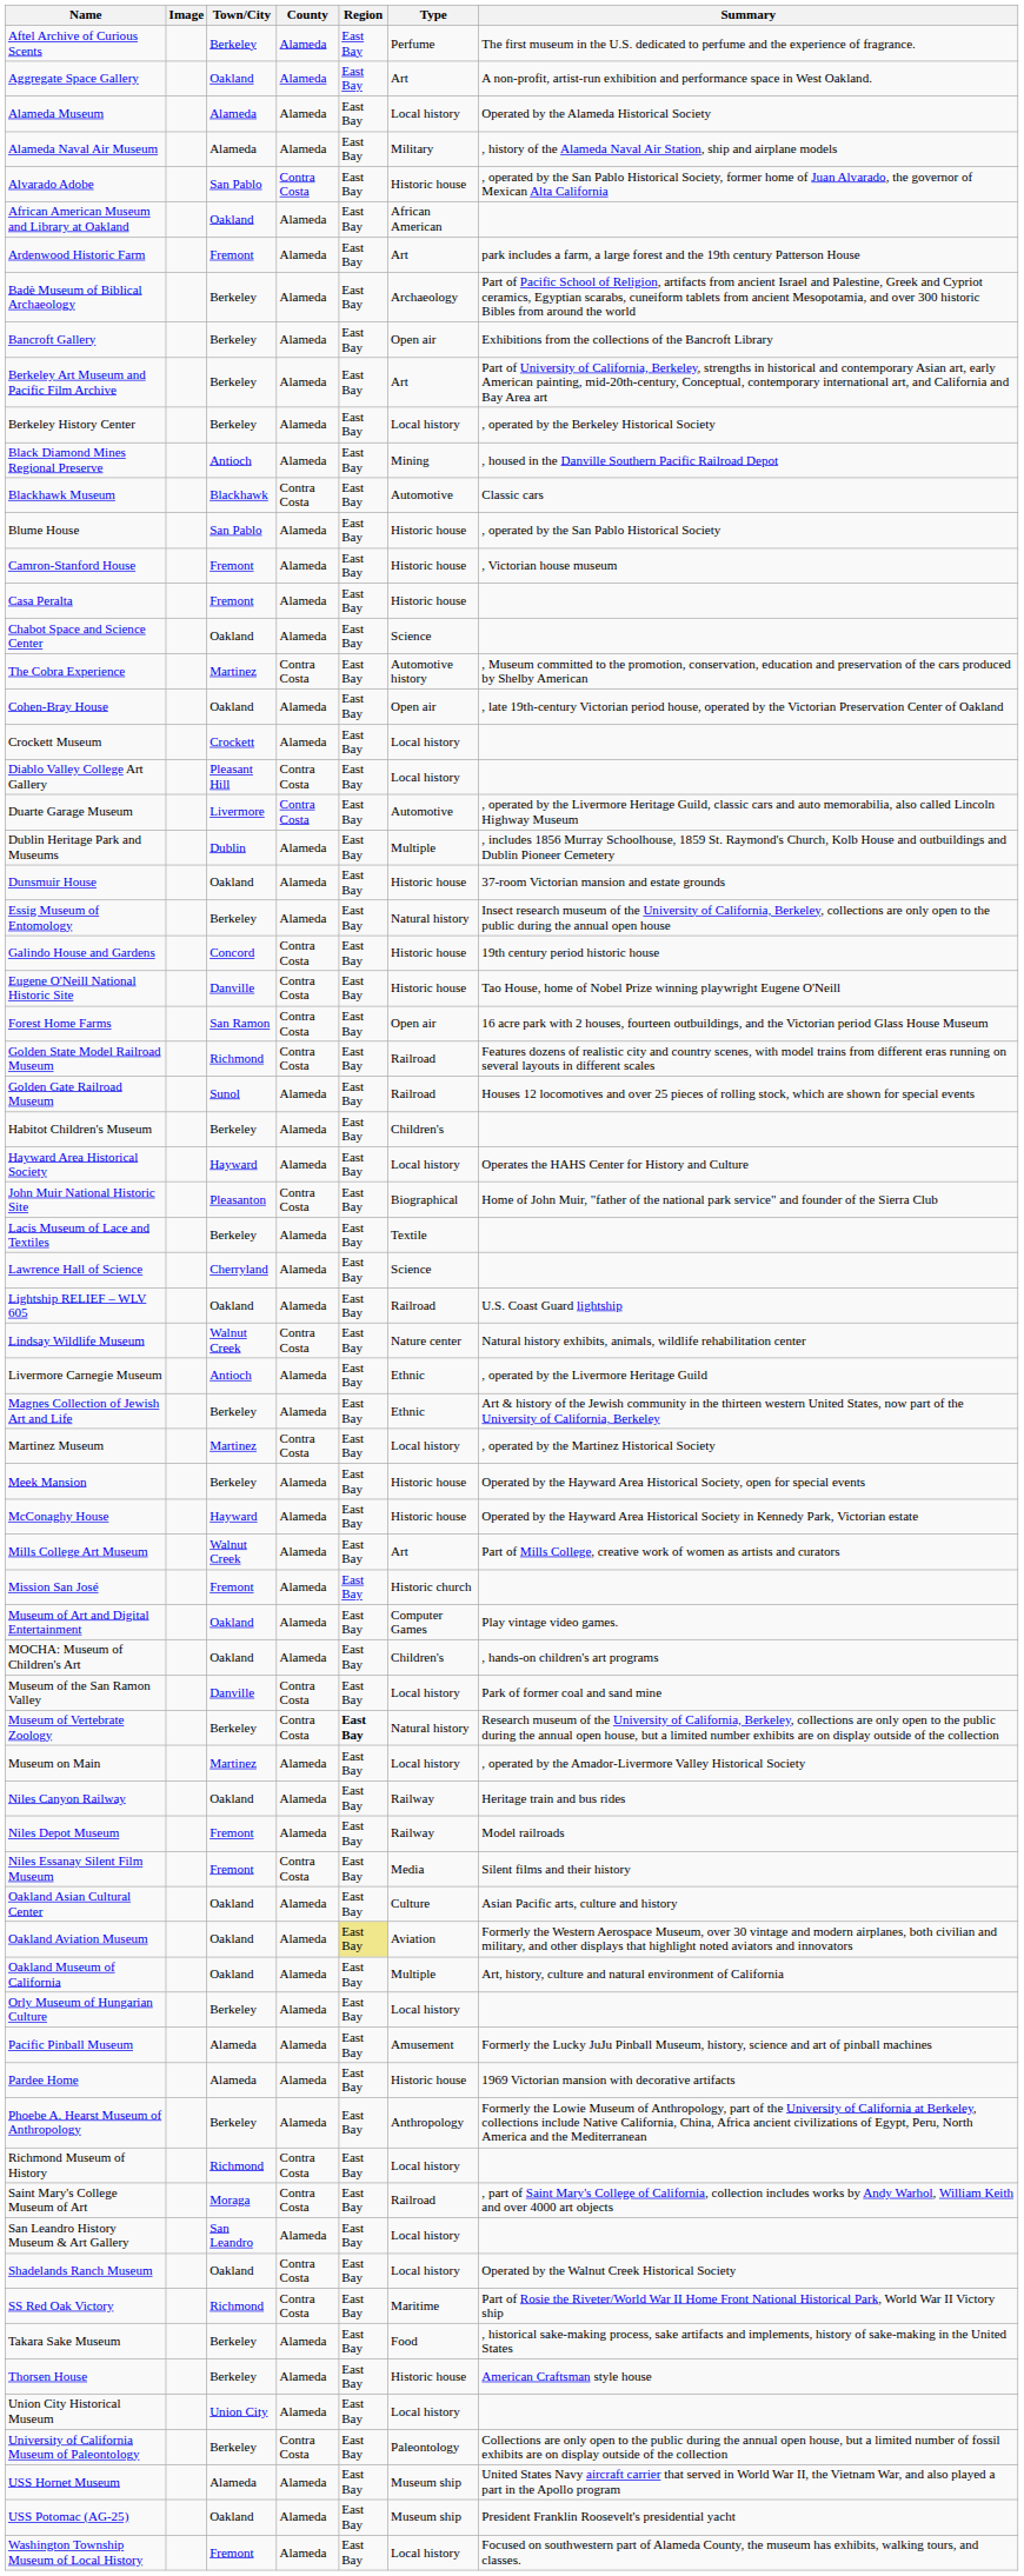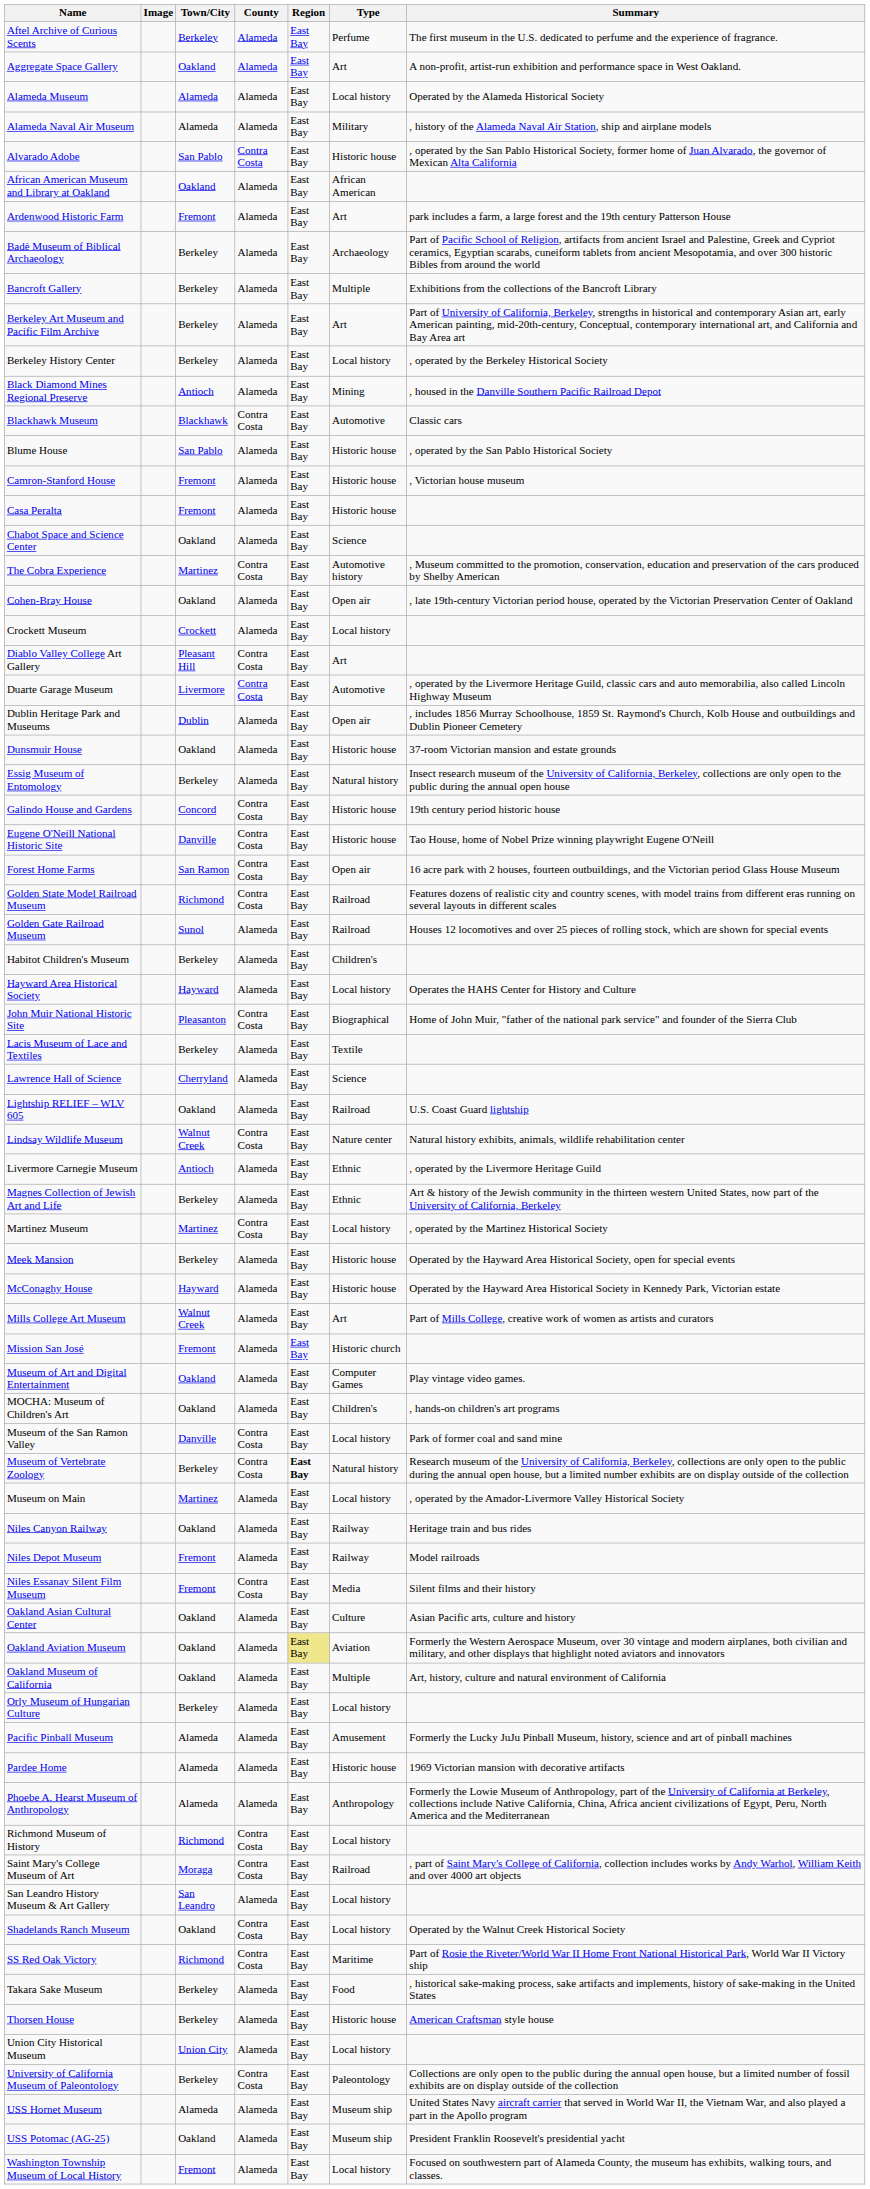 <table class="wikitable sortable">
 <tr>
 <th>Name</th>
 <th>Image</th>
 <th>Town/City</th>
 <th>County</th>
 <th>Region</th>
 <th>Type</th>
 <th>Summary</th>
 </tr>
 <tr>
 <td><a href='#'>Aftel Archive of Curious Scents</a></td>
 <td></td>
 <td><a href='#'>Berkeley</a></td>
 <td><a href='#'>Alameda</a></td>
 <td><a href='#'>East Bay</a></td>
 <td>Perfume</td>
 <td>The first museum in the U.S. dedicated to perfume and the experience of fragrance. </td>
 </tr>
 <tr>
 <td><a href='#'>Aggregate Space Gallery</a></td>
 <td></td>
 <td><a href='#'>Oakland</a></td>
 <td><a href='#'>Alameda</a></td>
 <td><a href='#'>East Bay</a></td>
 <td>Art</td>
 <td>A non-profit, artist-run exhibition and performance space in West Oakland. </td>
 </tr>
 <tr>
 <td><a href='#'>Alameda Museum</a></td>
 <td></td>
 <td><a href='#'>Alameda</a></td>
 <td>Alameda</td>
 <td>East Bay</td>
 <td>Local history</td>
 <td>Operated by the Alameda Historical Society</td>
 </tr>
 <tr>
 <td><a href='#'>Alameda Naval Air Museum</a></td>
 <td></td>
 <td>Alameda</td>
 <td>Alameda</td>
 <td>East Bay</td>
 <td>Military</td>
 <td>, history of the <a href='#'>Alameda Naval Air Station</a>, ship and airplane models</td>
 </tr>
 <tr>
 <td><a href='#'>Alvarado Adobe</a></td>
 <td></td>
 <td><a href='#'>San Pablo</a></td>
 <td><a href='#'>Contra Costa</a></td>
 <td>East Bay</td>
 <td>Historic house</td>
 <td>, operated by the San Pablo Historical Society, former home of <a href='#'>Juan Alvarado</a>, the governor of Mexican <a href='#'>Alta California</a></td>
 </tr>
 <tr>
 <td><a href='#'>African American Museum and Library at Oakland</a></td>
 <td></td>
 <td><a href='#'>Oakland</a></td>
 <td>Alameda</td>
 <td>East Bay</td>
 <td>African American</td>
 <td></td>
 </tr>
 <tr>
 <td><a href='#'>Ardenwood Historic Farm</a></td>
 <td></td>
 <td><a href='#'>Fremont</a></td>
 <td>Alameda</td>
 <td>East Bay</td>
 <td>Art</td>
 <td>park includes a farm, a large forest and the 19th century Patterson House</td>
 </tr>
 <tr>
 <td><a href='#'>Badè Museum of Biblical Archaeology</a></td>
 <td></td>
 <td>Berkeley</td>
 <td>Alameda</td>
 <td>East Bay</td>
 <td>Archaeology</td>
 <td>Part of <a href='#'>Pacific School of Religion</a>, artifacts from ancient Israel and Palestine, Greek and Cypriot ceramics, Egyptian scarabs, cuneiform tablets from ancient Mesopotamia, and over 300 historic Bibles from around the world</td>
 </tr>
 <tr>
 <td><a href='#'>Bancroft Gallery</a></td>
 <td></td>
 <td>Berkeley</td>
 <td>Alameda</td>
 <td>East Bay</td>
-<td>Open air</td>
+<td>Multiple</td>
 <td>Exhibitions from the collections of the Bancroft Library</td>
 </tr>
 <tr>
 <td><a href='#'>Berkeley Art Museum and Pacific Film Archive</a></td>
 <td></td>
 <td>Berkeley</td>
 <td>Alameda</td>
 <td>East Bay</td>
 <td>Art</td>
 <td>Part of <a href='#'>University of California, Berkeley</a>, strengths in historical and contemporary Asian art, early American painting, mid-20th-century, Conceptual, contemporary international art, and California and Bay Area art</td>
 </tr>
 <tr>
 <td>Berkeley History Center</td>
 <td></td>
 <td>Berkeley</td>
 <td>Alameda</td>
 <td>East Bay</td>
 <td>Local history</td>
 <td>, operated by the Berkeley Historical Society</td>
 </tr>
 <tr>
 <td><a href='#'>Black Diamond Mines Regional Preserve</a></td>
 <td></td>
 <td><a href='#'>Antioch</a></td>
 <td>Alameda</td>
 <td>East Bay</td>
 <td>Mining</td>
 <td>, housed in the <a href='#'>Danville Southern Pacific Railroad Depot</a></td>
 </tr>
 <tr>
 <td><a href='#'>Blackhawk Museum</a></td>
 <td></td>
 <td><a href='#'>Blackhawk</a></td>
 <td>Contra Costa</td>
 <td>East Bay</td>
 <td>Automotive</td>
 <td>Classic cars</td>
 </tr>
 <tr>
 <td>Blume House</td>
 <td></td>
 <td><a href='#'>San Pablo</a></td>
 <td>Alameda</td>
 <td>East Bay</td>
 <td>Historic house</td>
 <td>, operated by the San Pablo Historical Society</td>
 </tr>
 <tr>
 <td><a href='#'>Camron-Stanford House</a></td>
 <td></td>
 <td><a href='#'>Fremont</a></td>
 <td>Alameda</td>
 <td>East Bay</td>
 <td>Historic house</td>
 <td>, Victorian house museum</td>
 </tr>
 <tr>
 <td><a href='#'>Casa Peralta</a></td>
 <td></td>
 <td><a href='#'>Fremont</a></td>
 <td>Alameda</td>
 <td>East Bay</td>
 <td>Historic house</td>
 <td></td>
 </tr>
 <tr>
 <td><a href='#'>Chabot Space and Science Center</a></td>
 <td></td>
 <td>Oakland</td>
 <td>Alameda</td>
 <td>East Bay</td>
 <td>Science</td>
 <td></td>
 </tr>
 <tr>
 <td><a href='#'>The Cobra Experience</a></td>
 <td></td>
 <td><a href='#'>Martinez</a></td>
 <td>Contra Costa</td>
 <td>East Bay</td>
 <td>Automotive history</td>
 <td>, Museum committed to the promotion, conservation, education and preservation of the cars produced by Shelby American</td>
 </tr>
 <tr>
 <td><a href='#'>Cohen-Bray House</a></td>
 <td></td>
 <td>Oakland</td>
 <td>Alameda</td>
 <td>East Bay</td>
 <td>Open air</td>
 <td>, late 19th-century Victorian period house, operated by the Victorian Preservation Center of Oakland</td>
 </tr>
 <tr>
 <td>Crockett Museum</td>
 <td></td>
 <td><a href='#'>Crockett</a></td>
 <td>Alameda</td>
 <td>East Bay</td>
 <td>Local history</td>
 <td></td>
 </tr>
 <tr>
 <td><a href='#'>Diablo Valley College</a> Art Gallery</td>
 <td></td>
 <td><a href='#'>Pleasant Hill</a></td>
 <td>Contra Costa</td>
 <td>East Bay</td>
-<td>Local history</td>
+<td>Art</td>
 <td></td>
 </tr>
 <tr>
 <td>Duarte Garage Museum</td>
 <td></td>
 <td><a href='#'>Livermore</a></td>
 <td><a href='#'>Contra Costa</a></td>
 <td>East Bay</td>
 <td>Automotive</td>
 <td>, operated by the Livermore Heritage Guild, classic cars and auto memorabilia, also called Lincoln Highway Museum</td>
 </tr>
 <tr>
 <td>Dublin Heritage Park and Museums</td>
 <td></td>
 <td><a href='#'>Dublin</a></td>
 <td>Alameda</td>
 <td>East Bay</td>
-<td>Multiple</td>
+<td>Open air</td>
 <td>, includes 1856 Murray Schoolhouse, 1859 St. Raymond's Church, Kolb House and outbuildings and Dublin Pioneer Cemetery</td>
 </tr>
 <tr>
 <td><a href='#'>Dunsmuir House</a></td>
 <td></td>
 <td>Oakland</td>
 <td>Alameda</td>
 <td>East Bay</td>
 <td>Historic house</td>
 <td>37-room Victorian mansion and estate grounds</td>
 </tr>
 <tr>
 <td><a href='#'>Essig Museum of Entomology</a></td>
 <td></td>
 <td>Berkeley</td>
 <td>Alameda</td>
 <td>East Bay</td>
 <td>Natural history</td>
 <td>Insect research museum of the <a href='#'>University of California, Berkeley</a>, collections are only open to the public during the annual open house</td>
 </tr>
 <tr>
 <td><a href='#'>Galindo House and Gardens</a></td>
 <td></td>
 <td><a href='#'>Concord</a></td>
 <td>Contra Costa</td>
 <td>East Bay</td>
 <td>Historic house</td>
 <td>19th century period historic house</td>
 </tr>
 <tr>
 <td><a href='#'>Eugene O'Neill National Historic Site</a></td>
 <td></td>
 <td><a href='#'>Danville</a></td>
 <td>Contra Costa</td>
 <td>East Bay</td>
 <td>Historic house</td>
 <td> Tao House, home of Nobel Prize winning playwright Eugene O'Neill</td>
 </tr>
 <tr>
 <td><a href='#'>Forest Home Farms</a></td>
 <td></td>
 <td><a href='#'>San Ramon</a></td>
 <td>Contra Costa</td>
 <td>East Bay</td>
 <td>Open air</td>
 <td>16 acre park with 2 houses, fourteen outbuildings, and the Victorian period Glass House Museum</td>
 </tr>
 <tr>
 <td><a href='#'>Golden State Model Railroad Museum</a></td>
 <td></td>
 <td><a href='#'>Richmond</a></td>
 <td>Contra Costa</td>
 <td>East Bay</td>
 <td>Railroad</td>
 <td>Features dozens of realistic city and country scenes, with model trains from different eras running on several layouts in different scales</td>
 </tr>
 <tr>
 <td><a href='#'>Golden Gate Railroad Museum</a></td>
 <td></td>
 <td><a href='#'>Sunol</a></td>
 <td>Alameda</td>
 <td>East Bay</td>
 <td>Railroad</td>
 <td>Houses 12 locomotives and over 25 pieces of rolling stock, which are shown for special events</td>
 </tr>
 <tr>
 <td>Habitot Children's Museum</td>
 <td></td>
 <td>Berkeley</td>
 <td>Alameda</td>
 <td>East Bay</td>
 <td>Children's</td>
 <td></td>
 </tr>
 <tr>
 <td><a href='#'>Hayward Area Historical Society</a></td>
 <td></td>
 <td><a href='#'>Hayward</a></td>
 <td>Alameda</td>
 <td>East Bay</td>
 <td>Local history</td>
 <td>Operates the HAHS Center for History and Culture</td>
 </tr>
 <tr>
 <td><a href='#'>John Muir National Historic Site</a></td>
 <td></td>
 <td><a href='#'>Pleasanton</a></td>
 <td>Contra Costa</td>
 <td>East Bay</td>
 <td>Biographical</td>
 <td> Home of John Muir, "father of the national park service" and founder of the Sierra Club</td>
 </tr>
 <tr>
 <td><a href='#'>Lacis Museum of Lace and Textiles</a></td>
 <td></td>
 <td>Berkeley</td>
 <td>Alameda</td>
 <td>East Bay</td>
 <td>Textile</td>
 <td></td>
 </tr>
 <tr>
 <td><a href='#'>Lawrence Hall of Science</a></td>
 <td></td>
 <td><a href='#'>Cherryland</a></td>
 <td>Alameda</td>
 <td>East Bay</td>
 <td>Science</td>
 <td></td>
 </tr>
 <tr>
 <td><a href='#'>Lightship RELIEF – WLV 605</a></td>
 <td></td>
 <td>Oakland</td>
 <td>Alameda</td>
 <td>East Bay</td>
 <td>Railroad</td>
 <td>U.S. Coast Guard <a href='#'>lightship</a></td>
 </tr>
 <tr>
 <td><a href='#'>Lindsay Wildlife Museum</a></td>
 <td></td>
 <td><a href='#'>Walnut Creek</a></td>
 <td>Contra Costa</td>
 <td>East Bay</td>
 <td>Nature center</td>
 <td>Natural history exhibits, animals, wildlife rehabilitation center</td>
 </tr>
 <tr>
 <td>Livermore Carnegie Museum</td>
 <td></td>
 <td><a href='#'>Antioch</a></td>
 <td>Alameda</td>
 <td>East Bay</td>
 <td>Ethnic</td>
 <td>, operated by the Livermore Heritage Guild</td>
 </tr>
 <tr>
 <td><a href='#'>Magnes Collection of Jewish Art and Life</a></td>
 <td></td>
 <td>Berkeley</td>
 <td>Alameda</td>
 <td>East Bay</td>
 <td>Ethnic</td>
 <td>Art & history of the Jewish community in the thirteen western United States, now part of the <a href='#'>University of California, Berkeley</a></td>
 </tr>
 <tr>
 <td>Martinez Museum</td>
 <td></td>
 <td><a href='#'>Martinez</a></td>
 <td>Contra Costa</td>
 <td>East Bay</td>
 <td>Local history</td>
 <td>, operated by the Martinez Historical Society</td>
 </tr>
 <tr>
 <td><a href='#'>Meek Mansion</a></td>
 <td></td>
 <td>Berkeley</td>
 <td>Alameda</td>
 <td>East Bay</td>
 <td>Historic house</td>
 <td>Operated by the Hayward Area Historical Society, open for special events</td>
 </tr>
 <tr>
 <td><a href='#'>McConaghy House</a></td>
 <td></td>
 <td><a href='#'>Hayward</a></td>
 <td>Alameda</td>
 <td>East Bay</td>
 <td>Historic house</td>
 <td>Operated by the Hayward Area Historical Society in Kennedy Park, Victorian estate</td>
 </tr>
 <tr>
 <td><a href='#'>Mills College Art Museum</a></td>
 <td></td>
 <td><a href='#'>Walnut Creek</a></td>
 <td>Alameda</td>
 <td>East Bay</td>
 <td>Art</td>
 <td>Part of <a href='#'>Mills College</a>, creative work of women as artists and curators</td>
 </tr>
 <tr>
 <td><a href='#'>Mission San José</a></td>
 <td></td>
 <td><a href='#'>Fremont</a></td>
 <td>Alameda</td>
 <td><a href='#'>East Bay</a></td>
 <td>Historic church</td>
 <td></td>
 </tr>
 <tr>
 <td><a href='#'>Museum of Art and Digital Entertainment</a></td>
 <td></td>
 <td><a href='#'>Oakland</a></td>
 <td>Alameda</td>
 <td>East Bay</td>
 <td>Computer Games</td>
 <td>Play vintage video games.</td>
 </tr>
 <tr>
 <td>MOCHA: Museum of Children's Art</td>
 <td></td>
 <td>Oakland</td>
 <td>Alameda</td>
 <td>East Bay</td>
 <td>Children's</td>
 <td>, hands-on children's art programs</td>
 </tr>
 <tr>
 <td>Museum of the San Ramon Valley</td>
 <td></td>
 <td><a href='#'>Danville</a></td>
 <td>Contra Costa</td>
 <td>East Bay</td>
 <td>Local history</td>
 <td>Park of former coal and sand mine</td>
 </tr>
 <tr>
 <td><a href='#'>Museum of Vertebrate Zoology</a></td>
 <td></td>
 <td>Berkeley</td>
 <td>Contra Costa</td>
 <td><strong>East Bay</strong></td>
 <td>Natural history</td>
 <td>Research museum of the <a href='#'>University of California, Berkeley</a>, collections are only open to the public during the annual open house, but a limited number exhibits are on display outside of the collection</td>
 </tr>
 <tr>
 <td>Museum on Main</td>
 <td></td>
 <td><a href='#'>Martinez</a></td>
 <td>Alameda</td>
 <td>East Bay</td>
 <td>Local history</td>
 <td>, operated by the Amador-Livermore Valley Historical Society</td>
 </tr>
 <tr>
 <td><a href='#'>Niles Canyon Railway</a></td>
 <td></td>
 <td>Oakland</td>
 <td>Alameda</td>
 <td>East Bay</td>
 <td>Railway</td>
 <td>Heritage train and bus rides</td>
 </tr>
 <tr>
 <td><a href='#'>Niles Depot Museum</a></td>
 <td></td>
 <td><a href='#'>Fremont</a></td>
 <td>Alameda</td>
 <td>East Bay</td>
 <td>Railway</td>
 <td>Model railroads</td>
 </tr>
 <tr>
 <td><a href='#'>Niles Essanay Silent Film Museum</a></td>
 <td></td>
 <td><a href='#'>Fremont</a></td>
 <td>Contra Costa</td>
 <td>East Bay</td>
 <td>Media</td>
 <td>Silent films and their history</td>
 </tr>
 <tr>
 <td><a href='#'>Oakland Asian Cultural Center</a></td>
 <td></td>
 <td>Oakland</td>
 <td>Alameda</td>
 <td>East Bay</td>
 <td>Culture</td>
 <td>Asian Pacific arts, culture and history</td>
 </tr>
 <tr>
 <td><a href='#'>Oakland Aviation Museum</a></td>
 <td></td>
 <td>Oakland</td>
 <td>Alameda</td>
 <td style="background: khaki;">East Bay</td>
 <td>Aviation</td>
 <td>Formerly the Western Aerospace Museum, over 30 vintage and modern airplanes, both civilian and military, and other displays that highlight noted aviators and innovators</td>
 </tr>
 <tr>
 <td><a href='#'>Oakland Museum of California</a></td>
 <td></td>
 <td>Oakland</td>
 <td>Alameda</td>
 <td>East Bay</td>
 <td>Multiple</td>
 <td>Art, history, culture and natural environment of California</td>
 </tr>
 <tr>
 <td><a href='#'>Orly Museum of Hungarian Culture</a></td>
 <td></td>
 <td>Berkeley</td>
 <td>Alameda</td>
 <td>East Bay</td>
 <td>Local history</td>
 <td></td>
 </tr>
 <tr>
 <td><a href='#'>Pacific Pinball Museum</a></td>
 <td></td>
 <td>Alameda</td>
 <td>Alameda</td>
 <td>East Bay</td>
 <td>Amusement</td>
 <td>Formerly the Lucky JuJu Pinball Museum, history, science and art of pinball machines</td>
 </tr>
 <tr>
 <td><a href='#'>Pardee Home</a></td>
 <td></td>
 <td>Alameda</td>
 <td>Alameda</td>
 <td>East Bay</td>
 <td>Historic house</td>
 <td>1969 Victorian mansion with decorative artifacts</td>
 </tr>
 <tr>
 <td><a href='#'>Phoebe A. Hearst Museum of Anthropology</a></td>
 <td></td>
-<td>Berkeley</td>
+<td>Alameda</td>
 <td>Alameda</td>
 <td>East Bay</td>
 <td>Anthropology</td>
 <td>Formerly the Lowie Museum of Anthropology, part of the <a href='#'>University of California at Berkeley</a>, collections include Native California, China, Africa ancient civilizations of Egypt, Peru, North America and the Mediterranean</td>
 </tr>
 <tr>
 <td>Richmond Museum of History</td>
 <td></td>
 <td><a href='#'>Richmond</a></td>
 <td>Contra Costa</td>
 <td>East Bay</td>
 <td>Local history</td>
 <td></td>
 </tr>
 <tr>
 <td>Saint Mary's College Museum of Art</td>
 <td></td>
 <td><a href='#'>Moraga</a></td>
 <td>Contra Costa</td>
 <td>East Bay</td>
 <td>Railroad</td>
 <td>, part of <a href='#'>Saint Mary's College of California</a>, collection includes works by <a href='#'>Andy Warhol</a>, <a href='#'>William Keith</a> and over 4000 art objects</td>
 </tr>
 <tr>
 <td>San Leandro History Museum & Art Gallery</td>
 <td></td>
 <td><a href='#'>San Leandro</a></td>
 <td>Alameda</td>
 <td>East Bay</td>
 <td>Local history</td>
 <td></td>
 </tr>
 <tr>
 <td><a href='#'>Shadelands Ranch Museum</a></td>
 <td></td>
 <td>Oakland</td>
 <td>Contra Costa</td>
 <td>East Bay</td>
 <td>Local history</td>
 <td>Operated by the Walnut Creek Historical Society</td>
 </tr>
 <tr>
 <td><a href='#'>SS Red Oak Victory</a></td>
 <td></td>
 <td><a href='#'>Richmond</a></td>
 <td>Contra Costa</td>
 <td>East Bay</td>
 <td>Maritime</td>
 <td>Part of <a href='#'>Rosie the Riveter/World War II Home Front National Historical Park</a>, World War II Victory ship</td>
 </tr>
 <tr>
 <td>Takara Sake Museum</td>
 <td></td>
 <td>Berkeley</td>
 <td>Alameda</td>
 <td>East Bay</td>
 <td>Food</td>
 <td>, historical sake-making process, sake artifacts and implements, history of sake-making in the United States</td>
 </tr>
 <tr>
 <td><a href='#'>Thorsen House</a></td>
 <td></td>
 <td>Berkeley</td>
 <td>Alameda</td>
 <td>East Bay</td>
 <td>Historic house</td>
 <td><a href='#'>American Craftsman</a> style house</td>
 </tr>
 <tr>
 <td>Union City Historical Museum</td>
 <td></td>
 <td><a href='#'>Union City</a></td>
 <td>Alameda</td>
 <td>East Bay</td>
 <td>Local history</td>
 <td></td>
 </tr>
 <tr>
 <td><a href='#'>University of California Museum of Paleontology</a></td>
 <td></td>
 <td>Berkeley</td>
 <td>Contra Costa</td>
 <td>East Bay</td>
 <td>Paleontology</td>
 <td>Collections are only open to the public during the annual open house, but a limited number of fossil exhibits are on display outside of the collection</td>
 </tr>
 <tr>
 <td><a href='#'>USS Hornet Museum</a></td>
 <td></td>
 <td>Alameda</td>
 <td>Alameda</td>
 <td>East Bay</td>
 <td>Museum ship</td>
 <td>United States Navy <a href='#'>aircraft carrier</a> that served in World War II, the Vietnam War, and also played a part in the Apollo program</td>
 </tr>
 <tr>
 <td><a href='#'>USS Potomac (AG-25)</a></td>
 <td></td>
 <td>Oakland</td>
 <td>Alameda</td>
 <td>East Bay</td>
 <td>Museum ship</td>
 <td>President Franklin Roosevelt's presidential yacht</td>
 </tr>
 <tr>
 <td><a href='#'>Washington Township Museum of Local History</a></td>
 <td></td>
 <td><a href='#'>Fremont</a></td>
 <td>Alameda</td>
 <td>East Bay</td>
 <td>Local history</td>
 <td>Focused on southwestern part of Alameda County, the museum has exhibits, walking tours, and classes.</td>
 </tr>
 </table>
